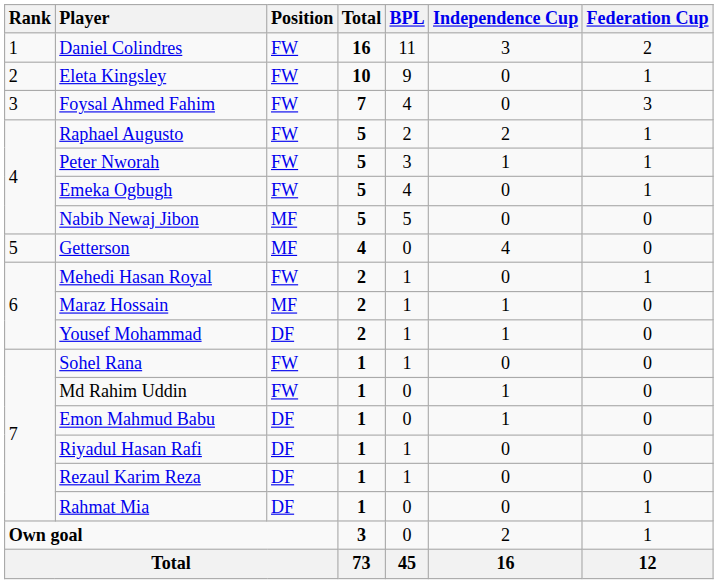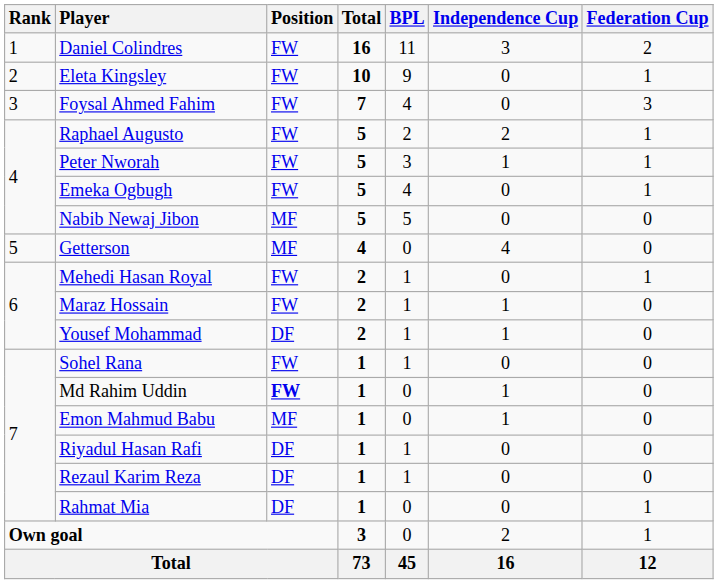 <table class="wikitable">
 <tr>
 <th>Rank</th>
 <th style="width:180px;text-align:left">Player</th>
 <th>Position</th>
 <th>Total</th>
 <th><a href='#'>BPL</a></th>
 <th><a href='#'>Independence Cup</a></th>
 <th><a href='#'>Federation Cup</a></th>
 </tr>
 <tr>
 <td>1</td>
 <td> <a href='#'>Daniel Colindres</a></td>
 <td><a href='#'>FW</a></td>
 <td align="center"><strong>16</strong></td>
 <td align="center">11</td>
 <td align="center">3</td>
 <td align="center">2</td>
 </tr>
 <tr>
 <td>2</td>
 <td> <a href='#'>Eleta Kingsley</a></td>
 <td><a href='#'>FW</a></td>
 <td align="center"><strong>10</strong></td>
 <td align="center">9</td>
 <td align="center">0</td>
 <td align="center">1</td>
 </tr>
 <tr>
 <td>3</td>
 <td> <a href='#'>Foysal Ahmed Fahim</a></td>
 <td><a href='#'>FW</a></td>
 <td align="center"><strong>7</strong></td>
 <td align="center">4</td>
 <td align="center">0</td>
 <td align="center">3</td>
 </tr>
 <tr>
 <td rowspan=4>4</td>
 <td> <a href='#'>Raphael Augusto</a></td>
 <td><a href='#'>FW</a></td>
 <td align="center"><strong>5</strong></td>
 <td align="center">2</td>
 <td align="center">2</td>
 <td align="center">1</td>
 </tr>
 <tr>
 <td> <a href='#'>Peter Nworah</a></td>
 <td><a href='#'>FW</a></td>
 <td align="center"><strong>5</strong></td>
 <td align="center">3</td>
 <td align="center">1</td>
 <td align="center">1</td>
 </tr>
 <tr>
 <td> <a href='#'>Emeka Ogbugh</a></td>
 <td><a href='#'>FW</a></td>
 <td align="center"><strong>5</strong></td>
 <td align="center">4</td>
 <td align="center">0</td>
 <td align="center">1</td>
 </tr>
 <tr>
 <td> <a href='#'>Nabib Newaj Jibon</a></td>
 <td><a href='#'>MF</a></td>
 <td align="center"><strong>5</strong></td>
 <td align="center">5</td>
 <td align="center">0</td>
 <td align="center">0</td>
 </tr>
 <tr>
 <td>5</td>
 <td> <a href='#'>Getterson</a></td>
 <td><a href='#'>MF</a></td>
 <td align="center"><strong>4</strong></td>
 <td align="center">0</td>
 <td align="center">4</td>
 <td align="center">0</td>
 </tr>
 <tr>
 <td rowspan=3>6</td>
 <td> <a href='#'>Mehedi Hasan Royal</a></td>
 <td><a href='#'>FW</a></td>
 <td align="center"><strong>2</strong></td>
 <td align="center">1</td>
 <td align="center">0</td>
 <td align="center">1</td>
 </tr>
 <tr>
 <td> <a href='#'>Maraz Hossain</a></td>
-<td><a href='#'>MF</a></td>
+<td><a href='#'>FW</a></td>
 <td align="center"><strong>2</strong></td>
 <td align="center">1</td>
 <td align="center">1</td>
 <td align="center">0</td>
 </tr>
 <tr>
 <td> <a href='#'>Yousef Mohammad</a></td>
 <td><a href='#'>DF</a></td>
 <td align="center"><strong>2</strong></td>
 <td align="center">1</td>
 <td align="center">1</td>
 <td align="center">0</td>
 </tr>
 <tr>
 <td rowspan=6>7</td>
 <td> <a href='#'>Sohel Rana</a></td>
 <td><a href='#'>FW</a></td>
 <td align="center"><strong>1</strong></td>
 <td align="center">1</td>
 <td align="center">0</td>
 <td align="center">0</td>
 </tr>
 <tr>
 <td> Md Rahim Uddin</td>
-<td><a href='#'>FW</a></td>
+<td><strong><a href='#'>FW</a></strong></td>
 <td align="center"><strong>1</strong></td>
 <td align="center">0</td>
 <td align="center">1</td>
 <td align="center">0</td>
 </tr>
 <tr>
 <td> <a href='#'>Emon Mahmud Babu</a></td>
-<td><a href='#'>DF</a></td>
+<td><a href='#'>MF</a></td>
 <td align="center"><strong>1</strong></td>
 <td align="center">0</td>
 <td align="center">1</td>
 <td align="center">0</td>
 </tr>
 <tr>
 <td> <a href='#'>Riyadul Hasan Rafi</a></td>
 <td><a href='#'>DF</a></td>
 <td align="center"><strong>1</strong></td>
 <td align="center">1</td>
 <td align="center">0</td>
 <td align="center">0</td>
 </tr>
 <tr>
 <td> <a href='#'>Rezaul Karim Reza</a></td>
 <td><a href='#'>DF</a></td>
 <td align="center"><strong>1</strong></td>
 <td align="center">1</td>
 <td align="center">0</td>
 <td align="center">0</td>
 </tr>
 <tr>
 <td> <a href='#'>Rahmat Mia</a></td>
 <td><a href='#'>DF</a></td>
 <td align="center"><strong>1</strong></td>
 <td align="center">0</td>
 <td align="center">0</td>
 <td align="center">1</td>
 </tr>
 <tr>
 <td colspan=3><strong>Own goal</strong></td>
 <td align="center"><strong>3</strong></td>
 <td align="center">0</td>
 <td align="center">2</td>
 <td align="center">1</td>
 </tr>
 <tr>
 <th colspan="3" align="center">Total</th>
 <th align="center">73</th>
 <th align="center">45</th>
 <th align="center">16</th>
 <th align="center">12</th>
 </tr>
 </table>
